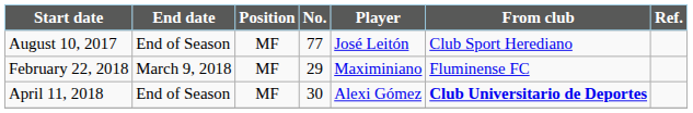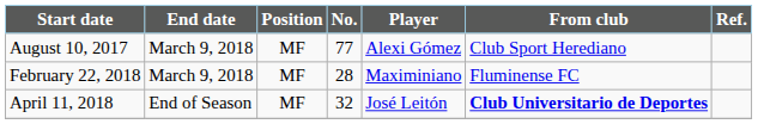 <table class="wikitable sortable">
 <tr>
 <th style="background:#585958; color:#FFFFFF; border:1px solid #9BCDE4;"><strong>Start date</strong></th>
 <th style="background:#585958; color:#FFFFFF; border:1px solid #9BCDE4;"><strong>End date</strong></th>
 <th style="background:#585958; color:#FFFFFF; border:1px solid #9BCDE4;"><strong>Position</strong></th>
 <th style="background:#585958; color:#FFFFFF; border:1px solid #9BCDE4;"><strong>No.</strong></th>
 <th style="background:#585958; color:#FFFFFF; border:1px solid #9BCDE4;"><strong>Player</strong></th>
 <th style="background:#585958; color:#FFFFFF; border:1px solid #9BCDE4;"><strong>From club</strong></th>
 <th style="background:#585958; color:#FFFFFF; border:1px solid #9BCDE4;"><strong>Ref.</strong></th>
 </tr>
 <tr>
 <td>August 10, 2017</td>
-<td>End of Season</td>
+<td>March 9, 2018</td>
 <td style="text-align:center;">MF</td>
 <td style="text-align:center;">77</td>
-<td style="text-align:left;"> <a href='#'>José Leitón</a></td>
+<td style="text-align:left;"> <a href='#'>Alexi Gómez</a></td>
 <td style="text-align:left;"> <a href='#'>Club Sport Herediano</a></td>
 <td></td>
 </tr>
 <tr>
 <td>February 22, 2018</td>
 <td>March 9, 2018</td>
 <td style="text-align:center;">MF</td>
-<td style="text-align:center;">29</td>
+<td style="text-align:center;">28</td>
 <td style="text-align:left;"> <a href='#'>Maximiniano</a></td>
 <td style="text-align:left;"> <a href='#'>Fluminense FC</a></td>
 <td></td>
 </tr>
 <tr>
 <td>April 11, 2018</td>
 <td>End of Season</td>
 <td style="text-align:center;">MF</td>
-<td style="text-align:center;">30</td>
-<td style="text-align:left;"> <a href='#'>Alexi Gómez</a></td>
+<td style="text-align:center;">32</td>
+<td style="text-align:left;"> <a href='#'>José Leitón</a></td>
 <td style="text-align:left;"><strong> <a href='#'>Club Universitario de Deportes</a></strong></td>
 <td></td>
 </tr>
 <tr>
 </tr>
 </table>
